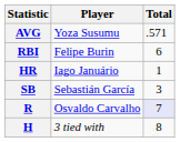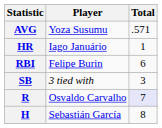 <table class="wikitable">
 <tr>
 <th scope="col">Statistic</th>
 <th scope="col">Player</th>
 <th scope="col">Total</th>
 </tr>
 <tr>
 <th scope="row" style="text-align:center;"><a href='#'>AVG</a></th>
 <td> <a href='#'>Yoza Susumu</a></td>
 <td>.571</td>
 </tr>
 <tr>
+<th scope="row" style="text-align:center;"><a href='#'>HR</a></th>
+<td> <a href='#'>Iago Januário</a></td>
+<td align=center>1</td>
+</tr>
+<tr>
 <th scope="row" style="text-align:center;"><a href='#'>RBI</a></th>
 <td> <a href='#'>Felipe Burin</a></td>
 <td align=center>6</td>
 </tr>
 <tr>
-<th scope="row" style="text-align:center;"><a href='#'>HR</a></th>
-<td> <a href='#'>Iago Januário</a></td>
-<td align=center>1</td>
-</tr>
-<tr>
 <th scope="row" style="text-align:center;"><a href='#'>SB</a></th>
-<td> <a href='#'>Sebastián García</a></td>
+<td><em>3 tied with</em></td>
 <td align=center>3</td>
 </tr>
 <tr>
 <th scope="row" style="text-align:center;"><a href='#'>R</a></th>
 <td> <a href='#'>Osvaldo Carvalho</a></td>
 <td align=center style="background: lavender;">7</td>
 </tr>
 <tr>
 <th scope="row" style="text-align:center;"><a href='#'>H</a></th>
-<td><em>3 tied with</em></td>
+<td> <a href='#'>Sebastián García</a></td>
 <td align=center rowspan=2>8</td>
 </tr>
 </table>
